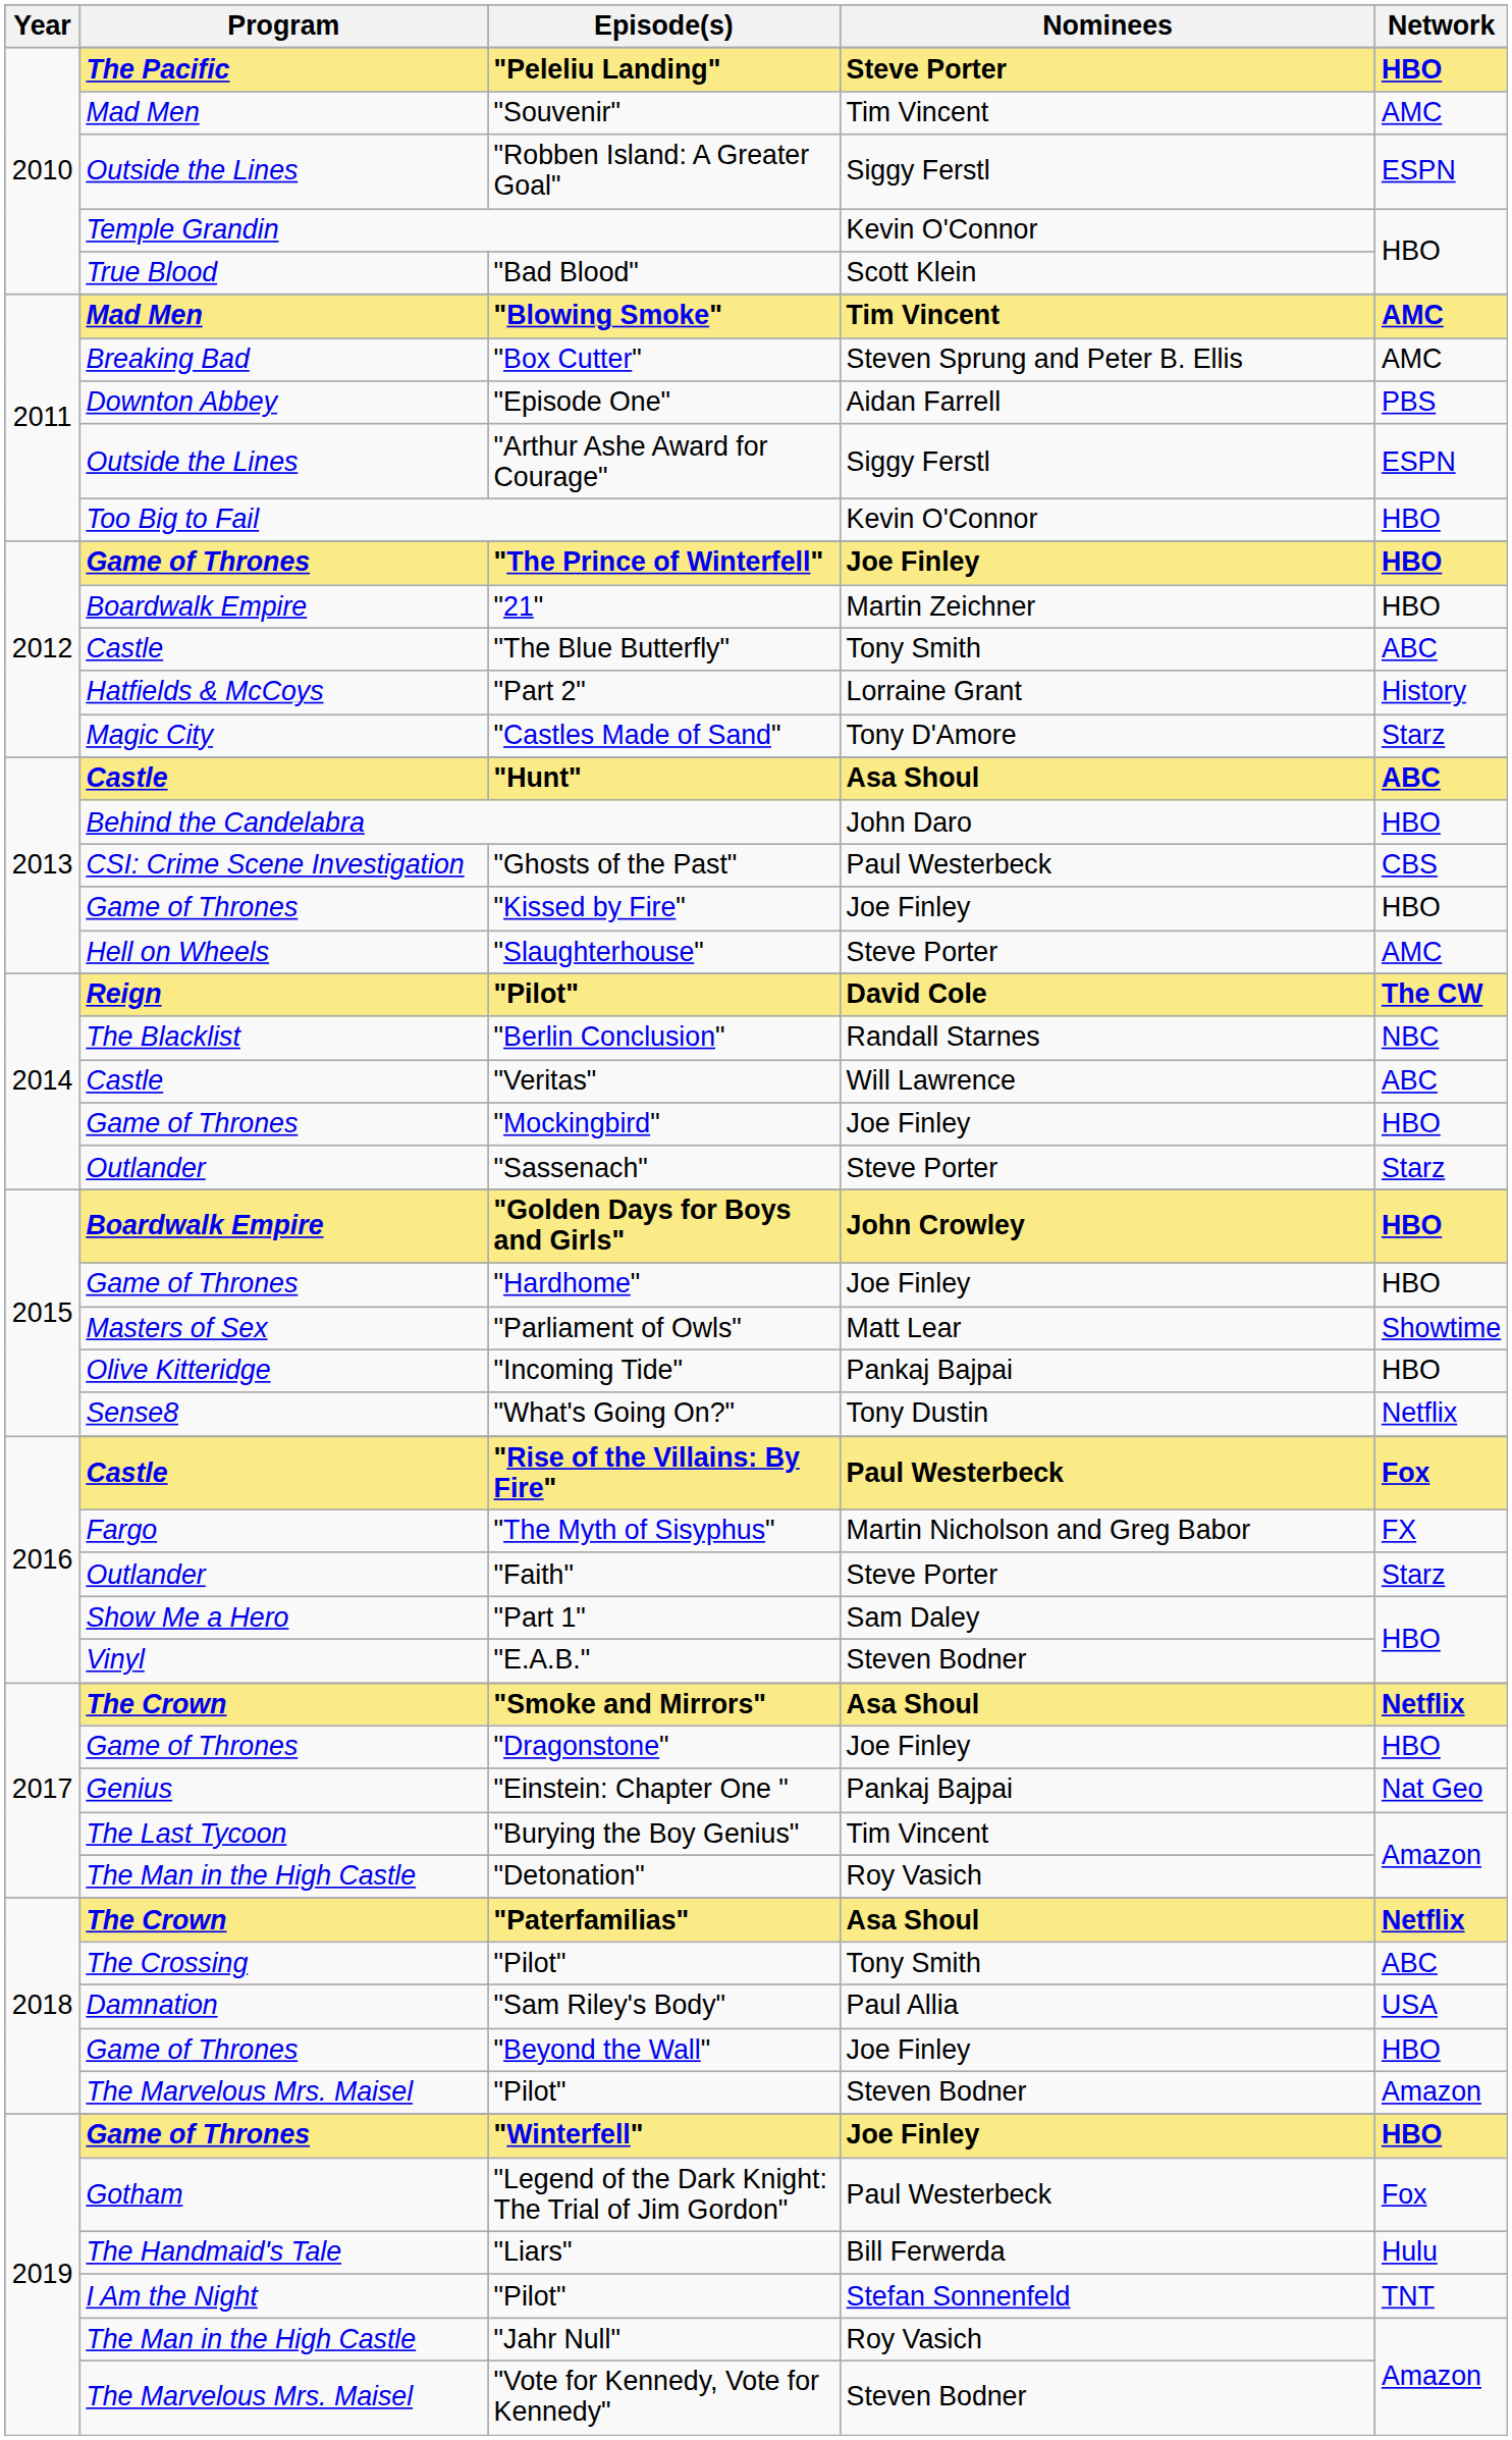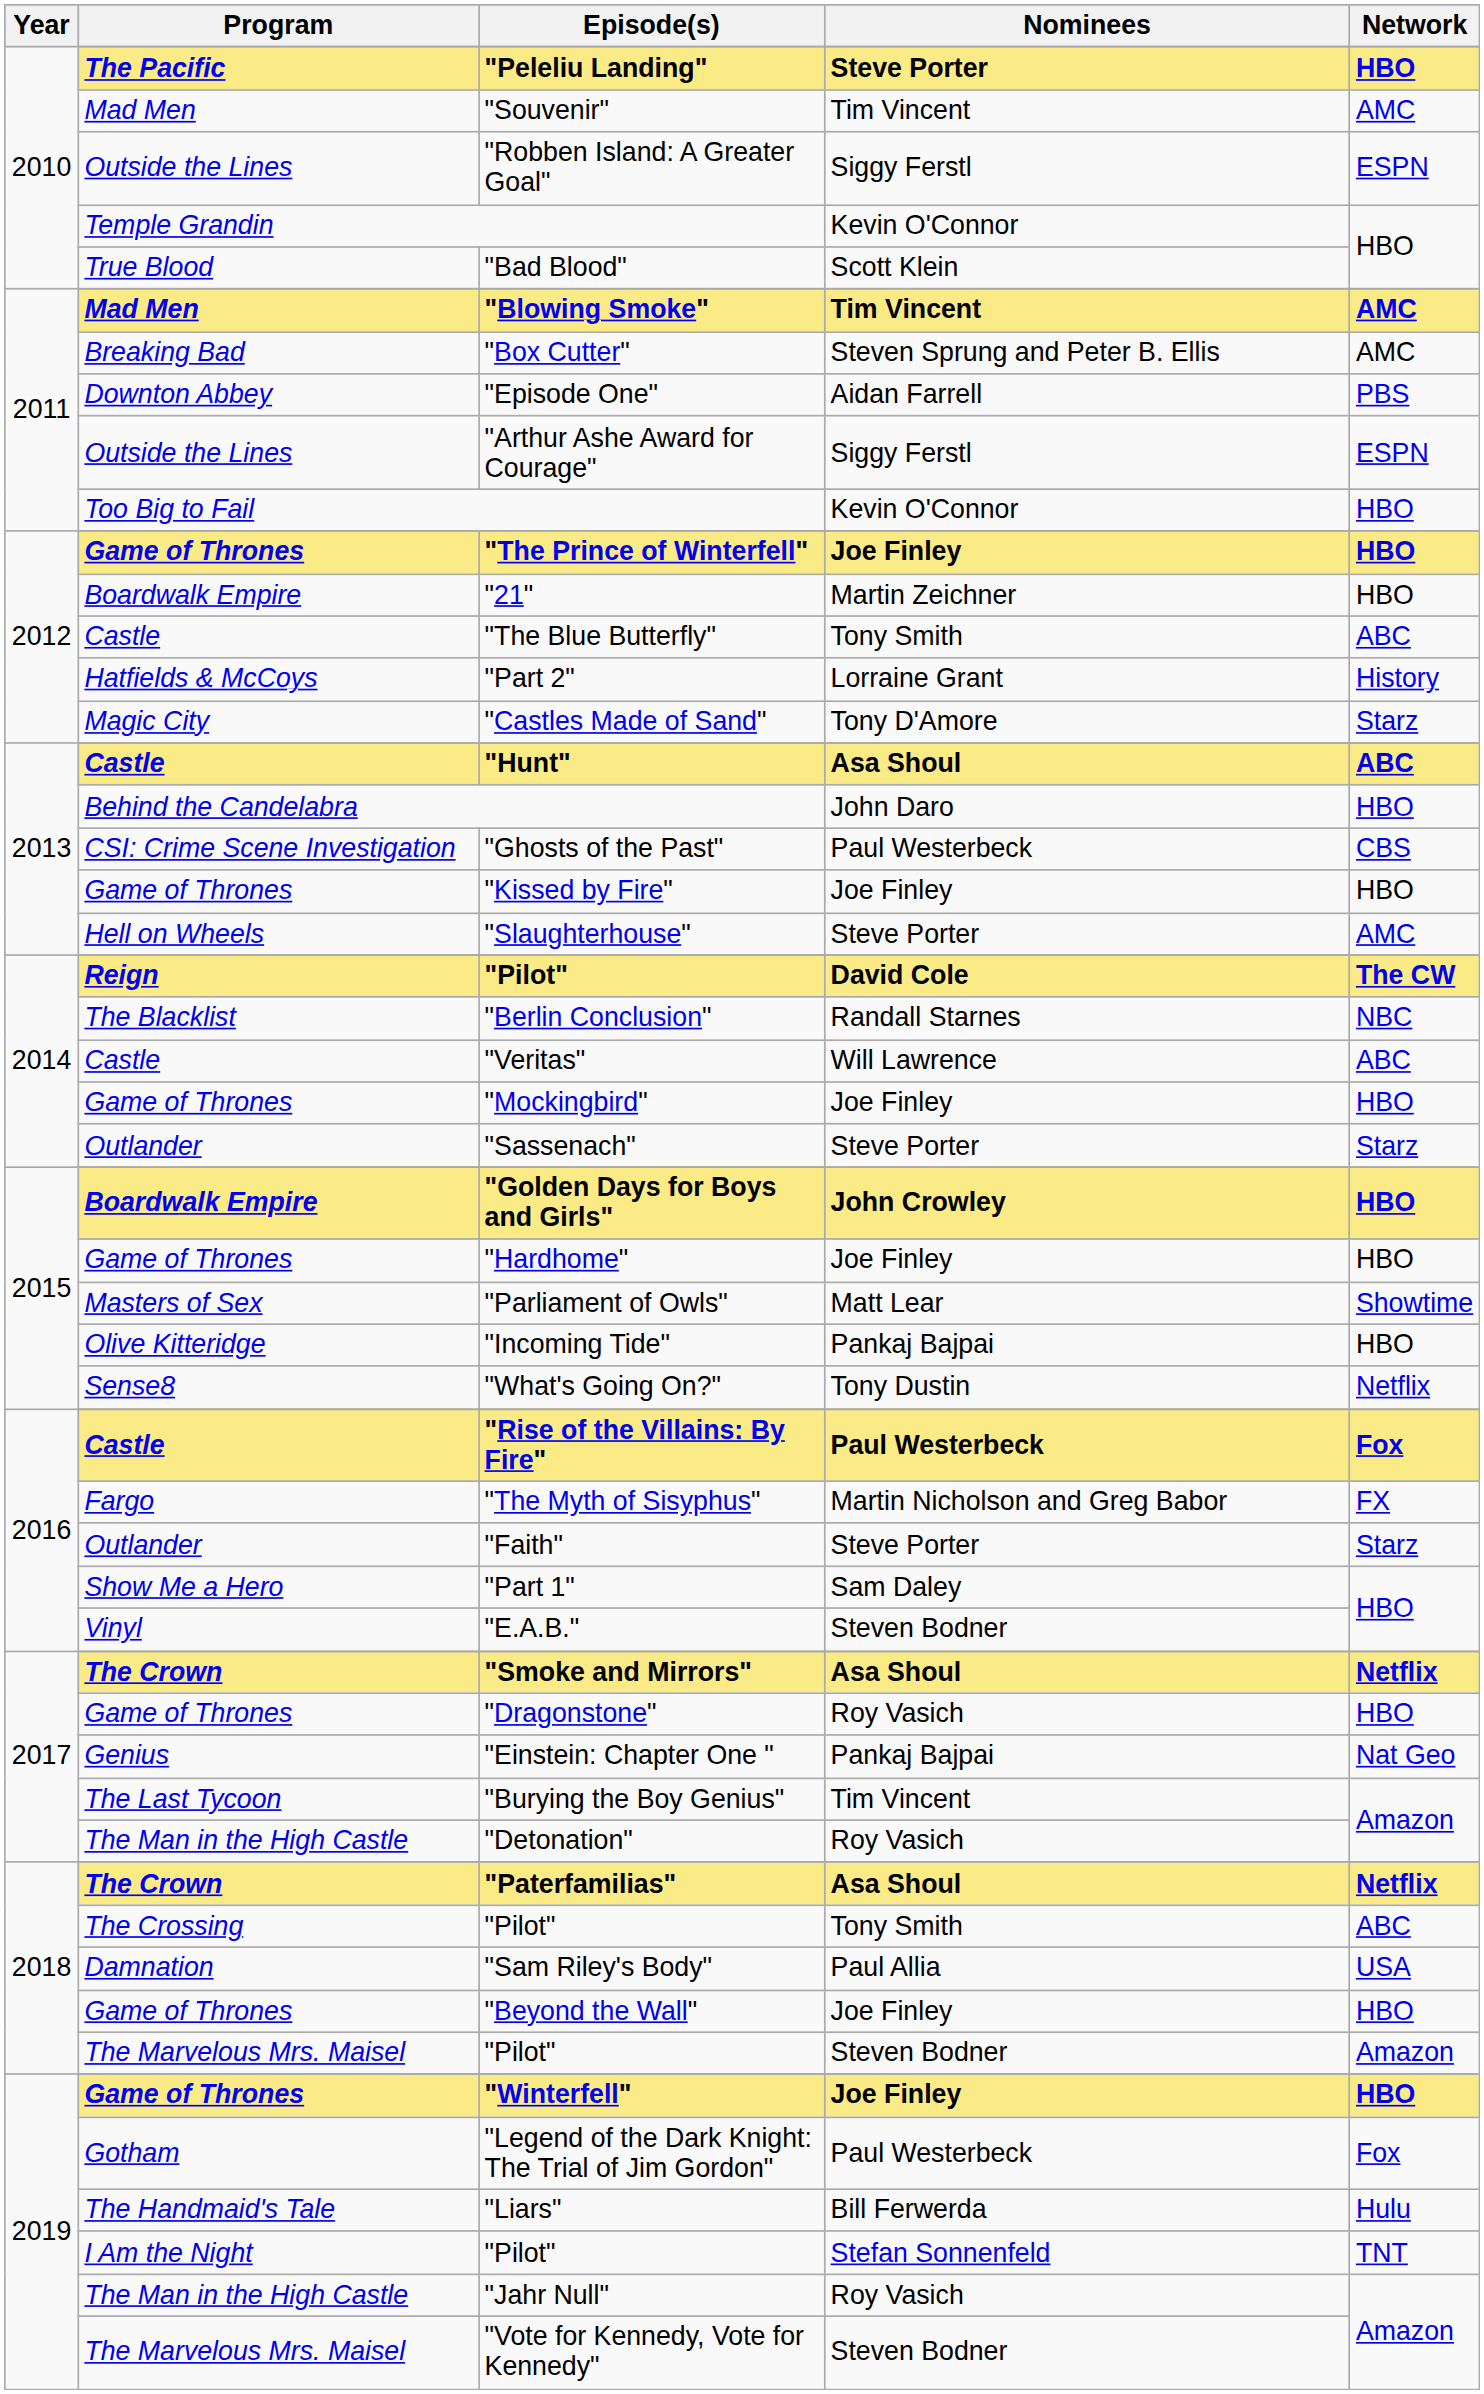 <table class="wikitable" style="width:100%">
 <tr bgcolor="#bebebe">
 <th width="5%">Year</th>
 <th width="30%">Program</th>
 <th width="25%">Episode(s)</th>
 <th width="40%">Nominees</th>
 <th width="5%">Network</th>
 </tr>
 <tr>
 <td rowspan=6 style="text-align:center">2010<br></td>
 </tr>
 <tr style="background:#FAEB86">
 <td><strong><em><a href='#'>The Pacific</a></em></strong></td>
 <td><strong>"Peleliu Landing"</strong></td>
 <td><strong>Steve Porter</strong></td>
 <td><strong><a href='#'>HBO</a></strong></td>
 </tr>
 <tr>
 <td><em><a href='#'>Mad Men</a></em></td>
 <td>"Souvenir"</td>
 <td>Tim Vincent</td>
 <td><a href='#'>AMC</a></td>
 </tr>
 <tr>
 <td><em><a href='#'>Outside the Lines</a></em></td>
 <td>"Robben Island: A Greater Goal"</td>
 <td>Siggy Ferstl</td>
 <td><a href='#'>ESPN</a></td>
 </tr>
 <tr>
 <td colspan="2"><em><a href='#'>Temple Grandin</a></em></td>
 <td>Kevin O'Connor</td>
 <td rowspan="2">HBO</td>
 </tr>
 <tr>
 <td><em><a href='#'>True Blood</a></em></td>
 <td>"Bad Blood"</td>
 <td>Scott Klein</td>
 </tr>
 <tr>
 <td rowspan=6 style="text-align:center">2011<br></td>
 </tr>
 <tr style="background:#FAEB86">
 <td><strong><em><a href='#'>Mad Men</a></em></strong></td>
 <td><strong>"<a href='#'>Blowing Smoke</a>"</strong></td>
 <td><strong>Tim Vincent</strong></td>
 <td><strong><a href='#'>AMC</a></strong></td>
 </tr>
 <tr>
 <td><em><a href='#'>Breaking Bad</a></em></td>
 <td>"<a href='#'>Box Cutter</a>"</td>
 <td>Steven Sprung and Peter B. Ellis</td>
 <td>AMC</td>
 </tr>
 <tr>
 <td><em><a href='#'>Downton Abbey</a></em></td>
 <td>"Episode One"</td>
 <td>Aidan Farrell</td>
 <td><a href='#'>PBS</a></td>
 </tr>
 <tr>
 <td><em><a href='#'>Outside the Lines</a></em></td>
 <td>"Arthur Ashe Award for Courage"</td>
 <td>Siggy Ferstl</td>
 <td><a href='#'>ESPN</a></td>
 </tr>
 <tr>
 <td colspan="2"><em><a href='#'>Too Big to Fail</a></em></td>
 <td>Kevin O'Connor</td>
 <td><a href='#'>HBO</a></td>
 </tr>
 <tr>
 <td rowspan=6 style="text-align:center">2012<br></td>
 </tr>
 <tr style="background:#FAEB86">
 <td><strong><em><a href='#'>Game of Thrones</a></em></strong></td>
 <td><strong>"<a href='#'>The Prince of Winterfell</a>"</strong></td>
 <td><strong>Joe Finley</strong></td>
 <td><strong><a href='#'>HBO</a></strong></td>
 </tr>
 <tr>
 <td><em><a href='#'>Boardwalk Empire</a></em></td>
 <td>"<a href='#'>21</a>"</td>
 <td>Martin Zeichner</td>
 <td>HBO</td>
 </tr>
 <tr>
 <td><em><a href='#'>Castle</a></em></td>
 <td>"The Blue Butterfly"</td>
 <td>Tony Smith</td>
 <td><a href='#'>ABC</a></td>
 </tr>
 <tr>
 <td><em><a href='#'>Hatfields & McCoys</a></em></td>
 <td>"Part 2"</td>
 <td>Lorraine Grant</td>
 <td><a href='#'>History</a></td>
 </tr>
 <tr>
 <td><em><a href='#'>Magic City</a></em></td>
 <td>"<a href='#'>Castles Made of Sand</a>"</td>
 <td>Tony D'Amore</td>
 <td><a href='#'>Starz</a></td>
 </tr>
 <tr>
 <td rowspan=6 style="text-align:center">2013<br></td>
 </tr>
 <tr style="background:#FAEB86">
 <td><strong><em><a href='#'>Castle</a></em></strong></td>
 <td><strong>"Hunt"</strong></td>
 <td><strong>Asa Shoul</strong></td>
 <td><strong><a href='#'>ABC</a></strong></td>
 </tr>
 <tr>
 <td colspan="2"><em><a href='#'>Behind the Candelabra</a></em></td>
 <td>John Daro</td>
 <td><a href='#'>HBO</a></td>
 </tr>
 <tr>
 <td><em><a href='#'>CSI: Crime Scene Investigation</a></em></td>
 <td>"Ghosts of the Past"</td>
 <td>Paul Westerbeck</td>
 <td><a href='#'>CBS</a></td>
 </tr>
 <tr>
 <td><em><a href='#'>Game of Thrones</a></em></td>
 <td>"<a href='#'>Kissed by Fire</a>"</td>
 <td>Joe Finley</td>
 <td>HBO</td>
 </tr>
 <tr>
 <td><em><a href='#'>Hell on Wheels</a></em></td>
 <td>"<a href='#'>Slaughterhouse</a>"</td>
 <td>Steve Porter</td>
 <td><a href='#'>AMC</a></td>
 </tr>
 <tr>
 <td rowspan=6 style="text-align:center">2014<br></td>
 </tr>
 <tr style="background:#FAEB86">
 <td><strong><em><a href='#'>Reign</a></em></strong></td>
 <td><strong>"Pilot"</strong></td>
 <td><strong>David Cole</strong></td>
 <td><strong><a href='#'>The CW</a></strong></td>
 </tr>
 <tr>
 <td><em><a href='#'>The Blacklist</a></em></td>
 <td>"<a href='#'>Berlin Conclusion</a>"</td>
 <td>Randall Starnes</td>
 <td><a href='#'>NBC</a></td>
 </tr>
 <tr>
 <td><em><a href='#'>Castle</a></em></td>
 <td>"Veritas"</td>
 <td>Will Lawrence</td>
 <td><a href='#'>ABC</a></td>
 </tr>
 <tr>
 <td><em><a href='#'>Game of Thrones</a></em></td>
 <td>"<a href='#'>Mockingbird</a>"</td>
 <td>Joe Finley</td>
 <td><a href='#'>HBO</a></td>
 </tr>
 <tr>
 <td><em><a href='#'>Outlander</a></em></td>
 <td>"Sassenach"</td>
 <td>Steve Porter</td>
 <td><a href='#'>Starz</a></td>
 </tr>
 <tr>
 <td rowspan=6 style="text-align:center">2015<br></td>
 </tr>
 <tr style="background:#FAEB86">
 <td><strong><em><a href='#'>Boardwalk Empire</a></em></strong></td>
 <td><strong>"Golden Days for Boys and Girls"</strong></td>
 <td><strong>John Crowley</strong></td>
 <td><strong><a href='#'>HBO</a></strong></td>
 </tr>
 <tr>
 <td><em><a href='#'>Game of Thrones</a></em></td>
 <td>"<a href='#'>Hardhome</a>"</td>
 <td>Joe Finley</td>
 <td>HBO</td>
 </tr>
 <tr>
 <td><em><a href='#'>Masters of Sex</a></em></td>
 <td>"Parliament of Owls"</td>
 <td>Matt Lear</td>
 <td><a href='#'>Showtime</a></td>
 </tr>
 <tr>
 <td><em><a href='#'>Olive Kitteridge</a></em></td>
 <td>"Incoming Tide"</td>
 <td>Pankaj Bajpai</td>
 <td>HBO</td>
 </tr>
 <tr>
 <td><em><a href='#'>Sense8</a></em></td>
 <td>"What's Going On?"</td>
 <td>Tony Dustin</td>
 <td><a href='#'>Netflix</a></td>
 </tr>
 <tr>
 <td rowspan=6 style="text-align:center">2016<br></td>
 </tr>
 <tr style="background:#FAEB86">
 <td><strong><em><a href='#'>Castle</a></em></strong></td>
 <td><strong>"<a href='#'>Rise of the Villains: By Fire</a>"</strong></td>
 <td><strong>Paul Westerbeck</strong></td>
 <td><strong><a href='#'>Fox</a></strong></td>
 </tr>
 <tr>
 <td><em><a href='#'>Fargo</a></em></td>
 <td>"<a href='#'>The Myth of Sisyphus</a>"</td>
 <td>Martin Nicholson and Greg Babor</td>
 <td><a href='#'>FX</a></td>
 </tr>
 <tr>
 <td><em><a href='#'>Outlander</a></em></td>
 <td>"Faith"</td>
 <td>Steve Porter</td>
 <td><a href='#'>Starz</a></td>
 </tr>
 <tr>
 <td><em><a href='#'>Show Me a Hero</a></em></td>
 <td>"Part 1"</td>
 <td>Sam Daley</td>
 <td rowspan="2"><a href='#'>HBO</a></td>
 </tr>
 <tr>
 <td><em><a href='#'>Vinyl</a></em></td>
 <td>"E.A.B."</td>
 <td>Steven Bodner</td>
 </tr>
 <tr>
 <td rowspan=6 style="text-align:center">2017<br></td>
 </tr>
 <tr style="background:#FAEB86">
 <td><strong><em><a href='#'>The Crown</a></em></strong></td>
 <td><strong>"Smoke and Mirrors"</strong></td>
 <td><strong>Asa Shoul</strong></td>
 <td><strong><a href='#'>Netflix</a></strong></td>
 </tr>
 <tr>
 <td><em><a href='#'>Game of Thrones</a></em></td>
 <td>"<a href='#'>Dragonstone</a>"</td>
-<td>Joe Finley</td>
+<td>Roy Vasich</td>
 <td><a href='#'>HBO</a></td>
 </tr>
 <tr>
 <td><em><a href='#'>Genius</a></em></td>
 <td>"Einstein: Chapter One "</td>
 <td>Pankaj Bajpai</td>
 <td><a href='#'>Nat Geo</a></td>
 </tr>
 <tr>
 <td><em><a href='#'>The Last Tycoon</a></em></td>
 <td>"Burying the Boy Genius"</td>
 <td>Tim Vincent</td>
 <td rowspan="2"><a href='#'>Amazon</a></td>
 </tr>
 <tr>
 <td><em><a href='#'>The Man in the High Castle</a></em></td>
 <td>"Detonation"</td>
 <td>Roy Vasich</td>
 </tr>
 <tr>
 <td rowspan=6 style="text-align:center">2018<br></td>
 </tr>
 <tr style="background:#FAEB86">
 <td><strong><em><a href='#'>The Crown</a></em></strong></td>
 <td><strong>"Paterfamilias"</strong></td>
 <td><strong>Asa Shoul</strong></td>
 <td><strong><a href='#'>Netflix</a></strong></td>
 </tr>
 <tr>
 <td><em><a href='#'>The Crossing</a></em></td>
 <td>"Pilot"</td>
 <td>Tony Smith</td>
 <td><a href='#'>ABC</a></td>
 </tr>
 <tr>
 <td><em><a href='#'>Damnation</a></em></td>
 <td>"Sam Riley's Body"</td>
 <td>Paul Allia</td>
 <td><a href='#'>USA</a></td>
 </tr>
 <tr>
 <td><em><a href='#'>Game of Thrones</a></em></td>
 <td>"<a href='#'>Beyond the Wall</a>"</td>
 <td>Joe Finley</td>
 <td><a href='#'>HBO</a></td>
 </tr>
 <tr>
 <td><em><a href='#'>The Marvelous Mrs. Maisel</a></em></td>
 <td>"Pilot"</td>
 <td>Steven Bodner</td>
 <td><a href='#'>Amazon</a></td>
 </tr>
 <tr>
 <td rowspan=7 style="text-align:center">2019<br></td>
 </tr>
 <tr style="background:#FAEB86">
 <td><strong><em><a href='#'>Game of Thrones</a></em></strong></td>
 <td><strong>"<a href='#'>Winterfell</a>"</strong></td>
 <td><strong>Joe Finley</strong></td>
 <td><strong><a href='#'>HBO</a></strong></td>
 </tr>
 <tr>
 <td><em><a href='#'>Gotham</a></em></td>
 <td>"Legend of the Dark Knight: The Trial of Jim Gordon"</td>
 <td>Paul Westerbeck</td>
 <td><a href='#'>Fox</a></td>
 </tr>
 <tr>
 <td><em><a href='#'>The Handmaid's Tale</a></em></td>
 <td>"Liars"</td>
 <td>Bill Ferwerda</td>
 <td><a href='#'>Hulu</a></td>
 </tr>
 <tr>
 <td><em><a href='#'>I Am the Night</a></em></td>
 <td>"Pilot"</td>
 <td><a href='#'>Stefan Sonnenfeld</a></td>
 <td><a href='#'>TNT</a></td>
 </tr>
 <tr>
 <td><em><a href='#'>The Man in the High Castle</a></em></td>
 <td>"Jahr Null"</td>
 <td>Roy Vasich</td>
 <td rowspan="2"><a href='#'>Amazon</a></td>
 </tr>
 <tr>
 <td><em><a href='#'>The Marvelous Mrs. Maisel</a></em></td>
 <td>"Vote for Kennedy, Vote for Kennedy"</td>
 <td>Steven Bodner</td>
 </tr>
 </table>
